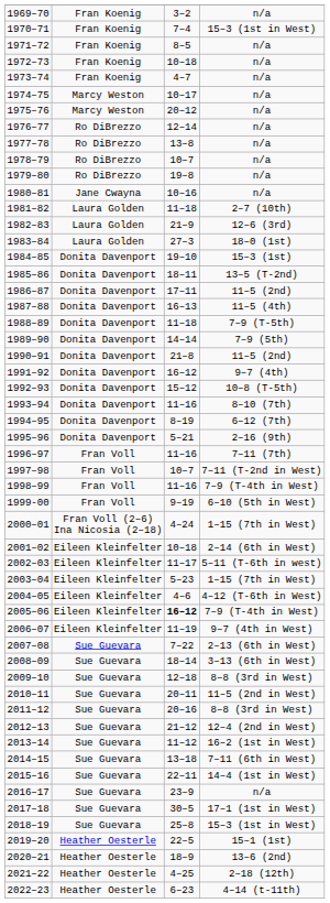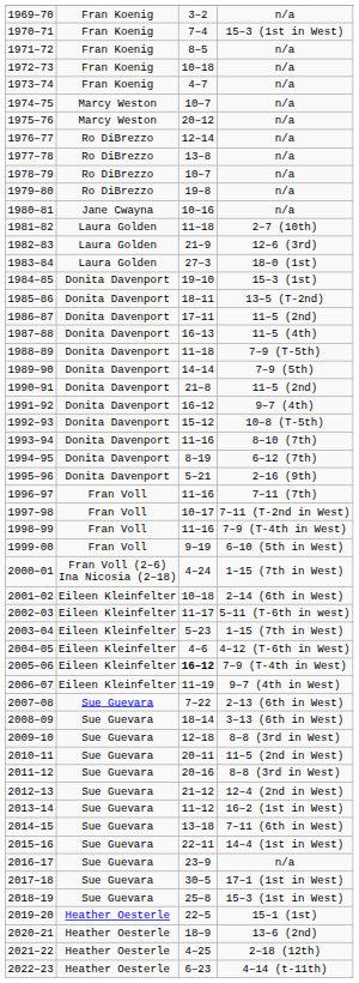 <table class="wikitable" style="text-align:center">
 <tr>
 </tr>
 <tr>
 <td style="text-align:left">1969–70</td>
 <td>Fran Koenig</td>
 <td>3–2</td>
 <td>n/a</td>
 </tr>
 <tr>
 <td style="text-align:left">1970–71</td>
 <td>Fran Koenig</td>
 <td>7–4</td>
 <td>15–3 (1st in West)</td>
 </tr>
 <tr>
 <td style="text-align:left">1971–72</td>
 <td>Fran Koenig</td>
 <td>8–5</td>
 <td>n/a</td>
 </tr>
 <tr>
 <td style="text-align:left">1972–73</td>
 <td>Fran Koenig</td>
 <td>10–18</td>
 <td>n/a</td>
 </tr>
 <tr>
 <td style="text-align:left">1973–74</td>
 <td>Fran Koenig</td>
 <td>4–7</td>
 <td>n/a</td>
 </tr>
 <tr>
 <td style="text-align:left">1974–75</td>
 <td>Marcy Weston</td>
-<td>10–17</td>
+<td>10–7</td>
 <td>n/a</td>
 </tr>
 <tr>
 <td style="text-align:left">1975–76</td>
 <td>Marcy Weston</td>
 <td>20–12</td>
 <td>n/a</td>
 </tr>
 <tr>
 <td style="text-align:left">1976–77</td>
 <td>Ro DiBrezzo</td>
 <td>12–14</td>
 <td>n/a</td>
 </tr>
 <tr>
 <td style="text-align:left">1977–78</td>
 <td>Ro DiBrezzo</td>
 <td>13–8</td>
 <td>n/a</td>
 </tr>
 <tr>
 <td style="text-align:left">1978–79</td>
 <td>Ro DiBrezzo</td>
 <td>10–7</td>
 <td>n/a</td>
 </tr>
 <tr>
 <td style="text-align:left">1979–80</td>
 <td>Ro DiBrezzo</td>
 <td>19–8</td>
 <td>n/a</td>
 </tr>
 <tr>
 <td style="text-align:left">1980–81</td>
 <td>Jane Cwayna</td>
 <td>10–16</td>
 <td>n/a</td>
 </tr>
 <tr>
 <td style="text-align:left">1981–82</td>
 <td>Laura Golden</td>
 <td>11–18</td>
 <td>2–7 (10th)</td>
 </tr>
 <tr>
 <td style="text-align:left">1982–83</td>
 <td>Laura Golden</td>
 <td>21–9</td>
 <td>12–6 (3rd)</td>
 </tr>
 <tr>
 <td style="text-align:left">1983–84</td>
 <td>Laura Golden</td>
 <td>27–3</td>
 <td>18–0 (1st)</td>
 </tr>
 <tr>
 <td style="text-align:left">1984–85</td>
 <td>Donita Davenport</td>
 <td>19–10</td>
 <td>15–3 (1st)</td>
 </tr>
 <tr>
 <td style="text-align:left">1985–86</td>
 <td>Donita Davenport</td>
 <td>18–11</td>
 <td>13–5 (T-2nd)</td>
 </tr>
 <tr>
 <td style="text-align:left">1986–87</td>
 <td>Donita Davenport</td>
 <td>17–11</td>
 <td>11–5 (2nd)</td>
 </tr>
 <tr>
 <td style="text-align:left">1987–88</td>
 <td>Donita Davenport</td>
 <td>16–13</td>
 <td>11–5 (4th)</td>
 </tr>
 <tr>
 <td style="text-align:left">1988–89</td>
 <td>Donita Davenport</td>
 <td>11–18</td>
 <td>7–9 (T-5th)</td>
 </tr>
 <tr>
 <td style="text-align:left">1989–90</td>
 <td>Donita Davenport</td>
 <td>14–14</td>
 <td>7–9 (5th)</td>
 </tr>
 <tr>
 <td style="text-align:left">1990–91</td>
 <td>Donita Davenport</td>
 <td>21–8</td>
 <td>11–5 (2nd)</td>
 </tr>
 <tr>
 <td style="text-align:left">1991–92</td>
 <td>Donita Davenport</td>
 <td>16–12</td>
 <td>9–7 (4th)</td>
 </tr>
 <tr>
 <td style="text-align:left">1992–93</td>
 <td>Donita Davenport</td>
 <td>15–12</td>
 <td>10–8 (T-5th)</td>
 </tr>
 <tr>
 <td style="text-align:left">1993–94</td>
 <td>Donita Davenport</td>
 <td>11–16</td>
 <td>8–10 (7th)</td>
 </tr>
 <tr>
 <td style="text-align:left">1994–95</td>
 <td>Donita Davenport</td>
 <td>8–19</td>
 <td>6–12 (7th)</td>
 </tr>
 <tr>
 <td style="text-align:left">1995–96</td>
 <td>Donita Davenport</td>
 <td>5–21</td>
 <td>2–16 (9th)</td>
 </tr>
 <tr>
 <td style="text-align:left">1996–97</td>
 <td>Fran Voll</td>
 <td>11–16</td>
 <td>7–11 (7th)</td>
 </tr>
 <tr>
 <td style="text-align:left">1997–98</td>
 <td>Fran Voll</td>
-<td>10–7</td>
+<td>10–17</td>
 <td>7–11 (T-2nd in West)</td>
 </tr>
 <tr>
 <td style="text-align:left">1998–99</td>
 <td>Fran Voll</td>
 <td>11–16</td>
 <td>7–9 (T-4th in West)</td>
 </tr>
 <tr>
 <td style="text-align:left">1999-00</td>
 <td>Fran Voll</td>
 <td>9–19</td>
 <td>6–10 (5th in West)</td>
 </tr>
 <tr>
 <td style="text-align:left">2000–01</td>
 <td>Fran Voll (2–6)<br>Ina Nicosia (2–18)</td>
 <td>4–24</td>
 <td>1–15 (7th in West)</td>
 </tr>
 <tr>
 <td style="text-align:left">2001–02</td>
 <td>Eileen Kleinfelter</td>
 <td>10–18</td>
 <td>2–14 (6th in West)</td>
 </tr>
 <tr>
 <td style="text-align:left">2002–03</td>
 <td>Eileen Kleinfelter</td>
 <td>11–17</td>
 <td>5–11 (T-6th in west)</td>
 </tr>
 <tr>
 <td style="text-align:left">2003–04</td>
 <td>Eileen Kleinfelter</td>
 <td>5–23</td>
 <td>1–15 (7th in West)</td>
 </tr>
 <tr>
 <td style="text-align:left">2004–05</td>
 <td>Eileen Kleinfelter</td>
 <td>4–6</td>
 <td>4–12 (T-6th in West)</td>
 </tr>
 <tr>
 <td style="text-align:left">2005–06</td>
 <td>Eileen Kleinfelter</td>
 <td><strong>16–12</strong></td>
 <td>7–9 (T-4th in West)</td>
 </tr>
 <tr>
 <td style="text-align:left">2006–07</td>
 <td>Eileen Kleinfelter</td>
 <td>11–19</td>
 <td>9–7 (4th in West)</td>
 </tr>
 <tr>
 <td style="text-align:left">2007–08</td>
 <td><a href='#'>Sue Guevara</a></td>
 <td>7–22</td>
 <td>2–13 (6th in West)</td>
 </tr>
 <tr>
 <td style="text-align:left">2008–09</td>
 <td>Sue Guevara</td>
 <td>18–14</td>
 <td>3–13 (6th in West)</td>
 </tr>
 <tr>
 <td style="text-align:left">2009–10</td>
 <td>Sue Guevara</td>
 <td>12–18</td>
 <td>8–8 (3rd in West)</td>
 </tr>
 <tr>
 <td style="text-align:left">2010–11</td>
 <td>Sue Guevara</td>
 <td>20–11</td>
 <td>11–5 (2nd in West)</td>
 </tr>
 <tr>
 <td style="text-align:left">2011–12</td>
 <td>Sue Guevara</td>
 <td>20–16</td>
 <td>8–8 (3rd in West)</td>
 </tr>
 <tr>
 <td style="text-align:left">2012–13</td>
 <td>Sue Guevara</td>
 <td>21–12</td>
 <td>12–4 (2nd in West)</td>
 </tr>
 <tr>
 <td style="text-align:left">2013–14</td>
 <td>Sue Guevara</td>
 <td>11–12</td>
 <td>16–2 (1st in West)</td>
 </tr>
 <tr>
 <td style="text-align:left">2014–15</td>
 <td>Sue Guevara</td>
 <td>13–18</td>
 <td>7–11 (6th in West)</td>
 </tr>
 <tr>
 <td style="text-align:left">2015–16</td>
 <td>Sue Guevara</td>
 <td>22–11</td>
 <td>14–4 (1st in West)</td>
 </tr>
 <tr>
 <td style="text-align:left">2016–17</td>
 <td>Sue Guevara</td>
 <td>23–9</td>
 <td>n/a</td>
 </tr>
 <tr>
 <td style="text-align:left">2017–18</td>
 <td>Sue Guevara</td>
 <td>30–5</td>
 <td>17–1 (1st in West)</td>
 </tr>
 <tr>
 <td style="text-align:left">2018–19</td>
 <td>Sue Guevara</td>
 <td>25–8</td>
 <td>15–3 (1st in West)</td>
 </tr>
 <tr>
 <td style="text-align:left">2019–20</td>
 <td><a href='#'>Heather Oesterle</a></td>
 <td>22–5</td>
 <td>15–1 (1st)</td>
 </tr>
 <tr>
 <td style="text-align:left">2020–21</td>
 <td>Heather Oesterle</td>
 <td>18–9</td>
 <td>13–6 (2nd)</td>
 </tr>
 <tr>
 <td style="text-align:left">2021–22</td>
 <td>Heather Oesterle</td>
 <td>4–25</td>
 <td>2–18 (12th)</td>
 </tr>
 <tr align="center">
 <td>2022–23</td>
 <td>Heather Oesterle</td>
 <td>6–23</td>
 <td>4–14 (t-11th)</td>
 </tr>
 </table>
